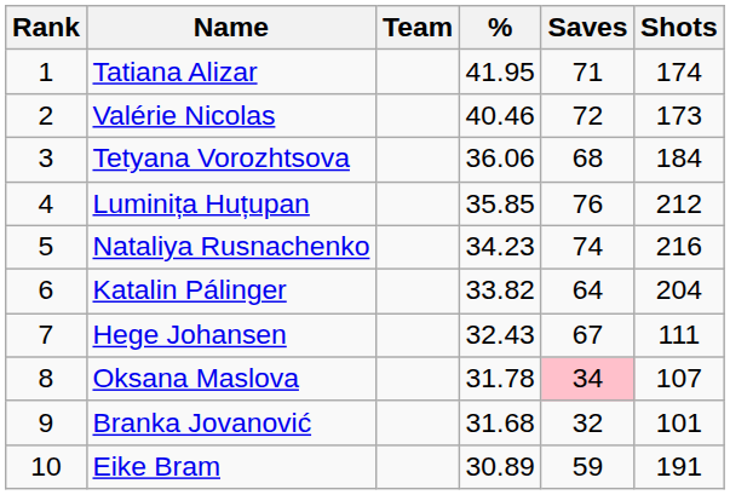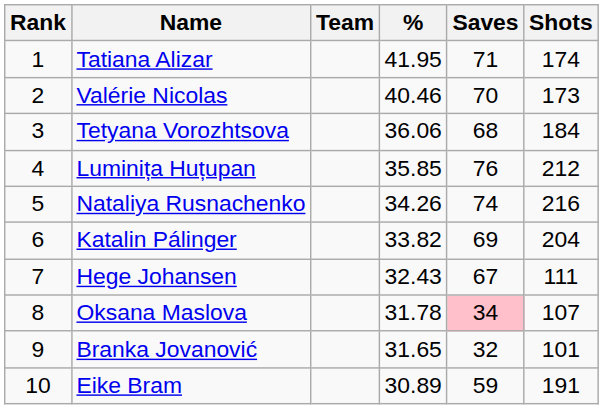 <table class="wikitable sortable" style="text-align: center;">
 <tr>
 <th>Rank</th>
 <th>Name</th>
 <th>Team</th>
 <th>%</th>
 <th>Saves</th>
 <th>Shots</th>
 </tr>
 <tr>
 <td>1</td>
 <td align=left><a href='#'>Tatiana Alizar</a></td>
 <td align=left></td>
 <td>41.95</td>
 <td>71</td>
 <td>174</td>
 </tr>
 <tr>
 <td>2</td>
 <td align=left><a href='#'>Valérie Nicolas</a></td>
 <td align=left></td>
 <td>40.46</td>
-<td>72</td>
+<td>70</td>
 <td>173</td>
 </tr>
 <tr>
 <td>3</td>
 <td align=left><a href='#'>Tetyana Vorozhtsova</a></td>
 <td align=left></td>
 <td>36.06</td>
 <td>68</td>
 <td>184</td>
 </tr>
 <tr>
 <td>4</td>
 <td align=left><a href='#'>Luminița Huțupan</a></td>
 <td align=left></td>
 <td>35.85</td>
 <td>76</td>
 <td>212</td>
 </tr>
 <tr>
 <td>5</td>
 <td align=left><a href='#'>Nataliya Rusnachenko</a></td>
 <td align=left></td>
-<td>34.23</td>
+<td>34.26</td>
 <td>74</td>
 <td>216</td>
 </tr>
 <tr>
 <td>6</td>
 <td align=left><a href='#'>Katalin Pálinger</a></td>
 <td align=left></td>
 <td>33.82</td>
-<td>64</td>
+<td>69</td>
 <td>204</td>
 </tr>
 <tr>
 <td>7</td>
 <td align=left><a href='#'>Hege Johansen</a></td>
 <td align=left></td>
 <td>32.43</td>
 <td>67</td>
 <td>111</td>
 </tr>
 <tr>
 <td>8</td>
 <td align=left><a href='#'>Oksana Maslova</a></td>
 <td align=left></td>
 <td>31.78</td>
 <td style="background: pink;">34</td>
 <td>107</td>
 </tr>
 <tr>
 <td>9</td>
 <td align=left><a href='#'>Branka Jovanović</a></td>
 <td align=left></td>
-<td>31.68</td>
+<td>31.65</td>
 <td>32</td>
 <td>101</td>
 </tr>
 <tr>
 <td>10</td>
 <td align=left><a href='#'>Eike Bram</a></td>
 <td align=left></td>
 <td>30.89</td>
 <td>59</td>
 <td>191</td>
 </tr>
 </table>
